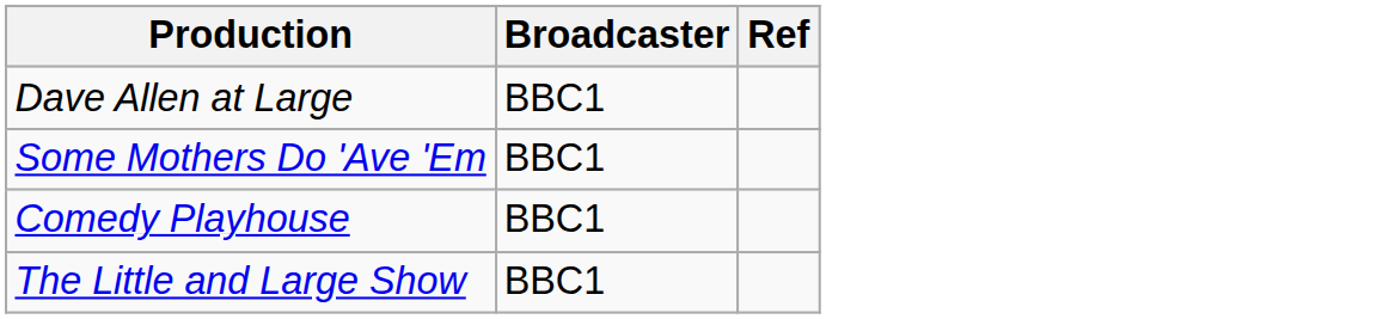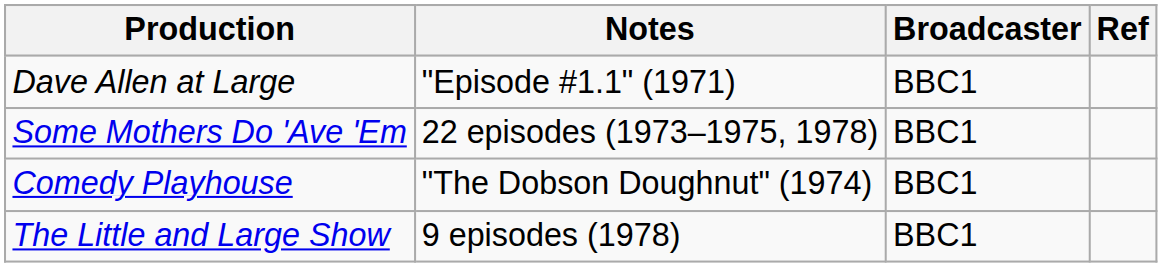 <table class="wikitable">
 <tr style="background:#ccc; text-align:center;">
 <th>Production</th>
+<th>Notes</th>
 <th>Broadcaster</th>
 <th>Ref</th>
 </tr>
 <tr>
 <td><em>Dave Allen at Large</em></td>
+<td>"Episode #1.1" (1971)</td>
 <td>BBC1</td>
 <td></td>
 </tr>
 <tr>
 <td><em><a href='#'>Some Mothers Do 'Ave 'Em</a></em></td>
+<td>22 episodes (1973–1975, 1978)</td>
 <td>BBC1</td>
 <td></td>
 </tr>
 <tr>
 <td><em><a href='#'>Comedy Playhouse</a></em></td>
+<td>"The Dobson Doughnut" (1974)</td>
 <td>BBC1</td>
 <td></td>
 </tr>
 <tr>
 <td><em><a href='#'>The Little and Large Show</a></em></td>
+<td>9 episodes (1978)</td>
 <td>BBC1</td>
 <td></td>
 </tr>
 </table>
